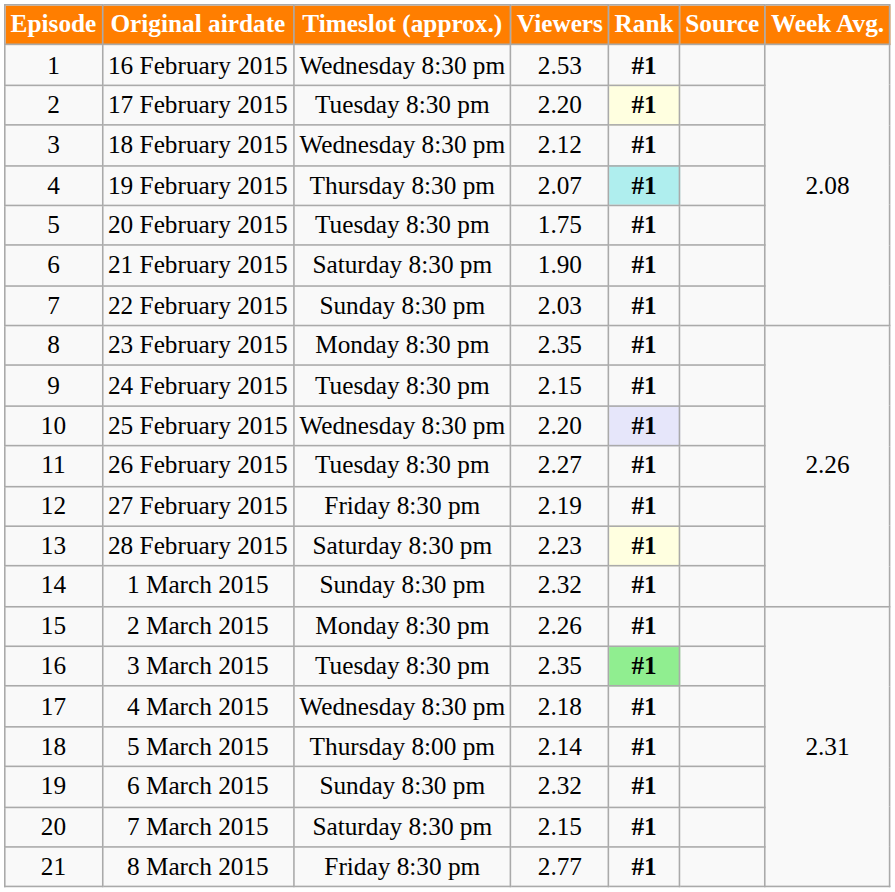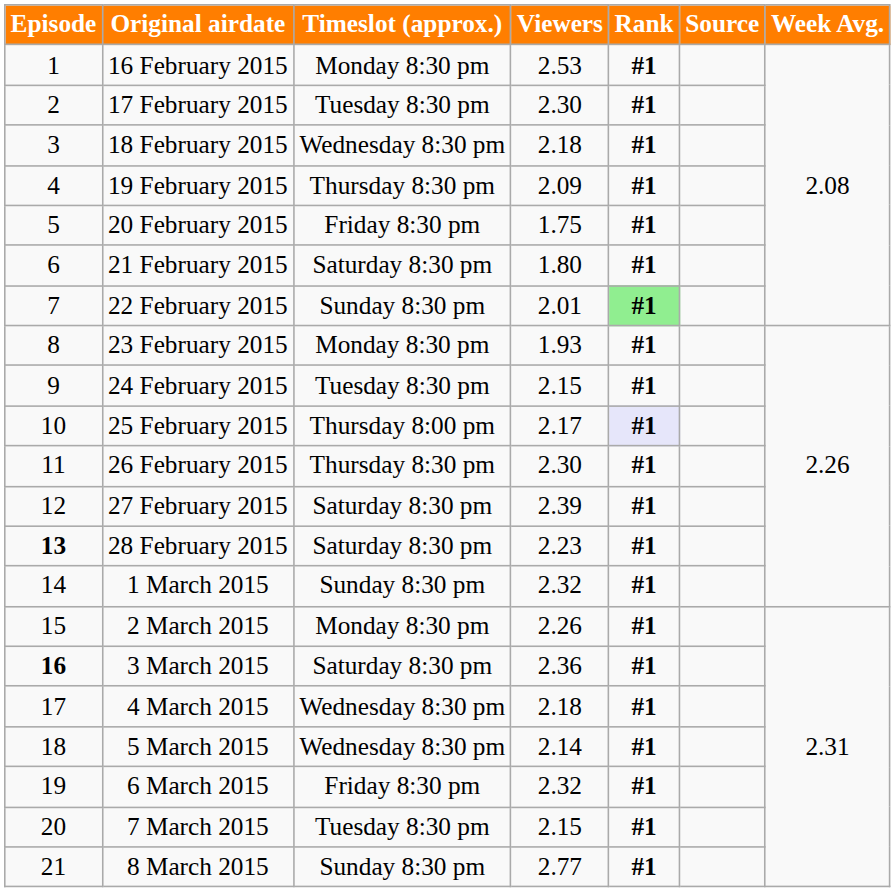 <table class="wikitable plainrowheaders" style="text-align:center;">
 <tr>
 <th scope="col" style="background:#FF7E00; color:white;">Episode</th>
 <th scope="col" style="background:#FF7E00; color:white;">Original airdate</th>
 <th scope="col" style="background:#FF7E00; color:white;">Timeslot (approx.)</th>
 <th scope="col" style="background:#FF7E00; color:white;">Viewers<br><small></small></th>
 <th scope="col" style="background:#FF7E00; color:white;">Rank<br><small></small></th>
 <th scope="col" style="background:#FF7E00; color:white;">Source</th>
 <th scope="col" style="background:#FF7E00; color:white;">Week Avg.</th>
 </tr>
 <tr>
 <td>1</td>
 <td>16 February 2015</td>
-<td>Wednesday 8:30 pm</td>
+<td>Monday 8:30 pm</td>
 <td>2.53</td>
 <td><strong>#1</strong></td>
 <td></td>
 <td rowspan="7">2.08</td>
 </tr>
 <tr>
 <td>2</td>
 <td>17 February 2015</td>
 <td>Tuesday 8:30 pm</td>
-<td>2.20</td>
-<td style="background: lightyellow;"><strong>#1</strong></td>
+<td>2.30</td>
+<td><strong>#1</strong></td>
 <td></td>
 </tr>
 <tr>
 <td>3</td>
 <td>18 February 2015</td>
 <td>Wednesday 8:30 pm</td>
-<td>2.12</td>
+<td>2.18</td>
 <td><strong>#1</strong></td>
 <td></td>
 </tr>
 <tr>
 <td>4</td>
 <td>19 February 2015</td>
 <td>Thursday 8:30 pm</td>
-<td>2.07</td>
-<td style="background: paleturquoise;"><strong>#1</strong></td>
+<td>2.09</td>
+<td><strong>#1</strong></td>
 <td></td>
 </tr>
 <tr>
 <td>5</td>
 <td>20 February 2015</td>
-<td>Tuesday 8:30 pm</td>
+<td>Friday 8:30 pm</td>
 <td>1.75</td>
 <td><strong>#1</strong></td>
 <td></td>
 </tr>
 <tr>
 <td>6</td>
 <td>21 February 2015</td>
 <td>Saturday 8:30 pm</td>
-<td>1.90</td>
+<td>1.80</td>
 <td><strong>#1</strong></td>
 <td></td>
 </tr>
 <tr>
 <td>7</td>
 <td>22 February 2015</td>
 <td>Sunday 8:30 pm</td>
-<td>2.03</td>
-<td><strong>#1</strong></td>
+<td>2.01</td>
+<td style="background: lightgreen;"><strong>#1</strong></td>
 <td></td>
 </tr>
 <tr>
 <td>8</td>
 <td>23 February 2015</td>
 <td>Monday 8:30 pm</td>
-<td>2.35</td>
+<td>1.93</td>
 <td><strong>#1</strong></td>
 <td></td>
 <td rowspan="7">2.26</td>
 </tr>
 <tr>
 <td>9</td>
 <td>24 February 2015</td>
 <td>Tuesday 8:30 pm</td>
 <td>2.15</td>
 <td><strong>#1</strong></td>
 <td></td>
 </tr>
 <tr>
 <td>10</td>
 <td>25 February 2015</td>
-<td>Wednesday 8:30 pm</td>
-<td>2.20</td>
+<td>Thursday 8:00 pm</td>
+<td>2.17</td>
 <td style="background: lavender;"><strong>#1</strong></td>
 <td></td>
 </tr>
 <tr>
 <td>11</td>
 <td>26 February 2015</td>
-<td>Tuesday 8:30 pm</td>
-<td>2.27</td>
+<td>Thursday 8:30 pm</td>
+<td>2.30</td>
 <td><strong>#1</strong></td>
 <td></td>
 </tr>
 <tr>
 <td>12</td>
 <td>27 February 2015</td>
-<td>Friday 8:30 pm</td>
-<td>2.19</td>
+<td>Saturday 8:30 pm</td>
+<td>2.39</td>
 <td><strong>#1</strong></td>
 <td></td>
 </tr>
 <tr>
-<td>13</td>
+<td><strong>13</strong></td>
 <td>28 February 2015</td>
 <td>Saturday 8:30 pm</td>
 <td>2.23</td>
-<td style="background: lightyellow;"><strong>#1</strong></td>
+<td><strong>#1</strong></td>
 <td></td>
 </tr>
 <tr>
 <td>14</td>
 <td>1 March 2015</td>
 <td>Sunday 8:30 pm</td>
 <td>2.32</td>
 <td><strong>#1</strong></td>
 <td></td>
 </tr>
 <tr>
 <td>15</td>
 <td>2 March 2015</td>
 <td>Monday 8:30 pm</td>
 <td>2.26</td>
 <td><strong>#1</strong></td>
 <td></td>
 <td rowspan="7">2.31</td>
 </tr>
 <tr>
-<td>16</td>
+<td><strong>16</strong></td>
 <td>3 March 2015</td>
-<td>Tuesday 8:30 pm</td>
-<td>2.35</td>
-<td style="background: lightgreen;"><strong>#1</strong></td>
+<td>Saturday 8:30 pm</td>
+<td>2.36</td>
+<td><strong>#1</strong></td>
 <td></td>
 </tr>
 <tr>
 <td>17</td>
 <td>4 March 2015</td>
 <td>Wednesday 8:30 pm</td>
 <td>2.18</td>
 <td><strong>#1</strong></td>
 <td></td>
 </tr>
 <tr>
 <td>18</td>
 <td>5 March 2015</td>
-<td>Thursday 8:00 pm</td>
+<td>Wednesday 8:30 pm</td>
 <td>2.14</td>
 <td><strong>#1</strong></td>
 <td></td>
 </tr>
 <tr>
 <td>19</td>
 <td>6 March 2015</td>
-<td>Sunday 8:30 pm</td>
+<td>Friday 8:30 pm</td>
 <td>2.32</td>
 <td><strong>#1</strong></td>
 <td></td>
 </tr>
 <tr>
 <td>20</td>
 <td>7 March 2015</td>
-<td>Saturday 8:30 pm</td>
+<td>Tuesday 8:30 pm</td>
 <td>2.15</td>
 <td><strong>#1</strong></td>
 <td></td>
 </tr>
 <tr>
 <td>21</td>
 <td>8 March 2015</td>
-<td>Friday 8:30 pm</td>
+<td>Sunday 8:30 pm</td>
 <td>2.77</td>
 <td><strong>#1</strong></td>
 <td></td>
 </tr>
 </table>
